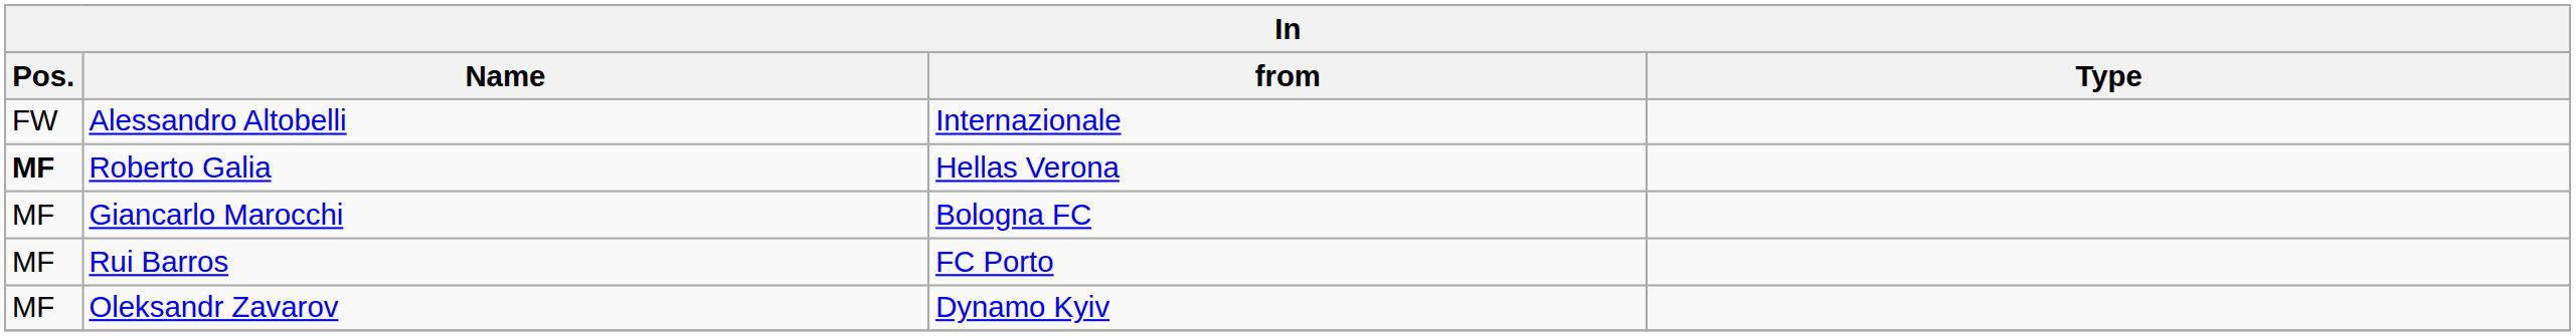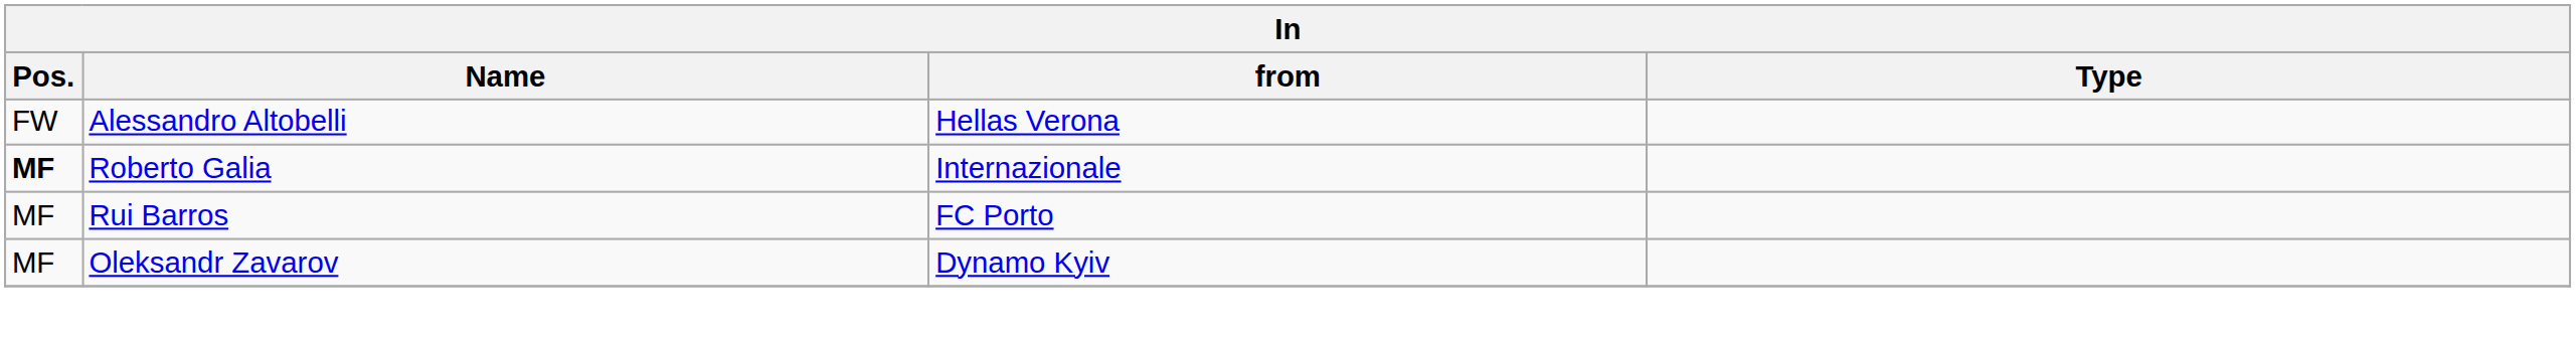 <table class="wikitable" style="font-size:90%;width:99%;">
 <tr>
 <th colspan="4">In</th>
 </tr>
 <tr>
 <th width=3%>Pos.</th>
 <th width=33%>Name</th>
 <th width=28%>from</th>
 <th width=36%>Type</th>
 </tr>
 <tr>
 <td>FW</td>
 <td><a href='#'>Alessandro Altobelli</a></td>
-<td><a href='#'>Internazionale</a></td>
+<td><a href='#'>Hellas Verona</a></td>
 <td></td>
 </tr>
 <tr>
 <td><strong>MF</strong></td>
 <td><a href='#'>Roberto Galia</a></td>
-<td><a href='#'>Hellas Verona</a></td>
-<td></td>
-</tr>
-<tr>
-<td>MF</td>
-<td><a href='#'>Giancarlo Marocchi</a></td>
-<td><a href='#'>Bologna FC</a></td>
+<td><a href='#'>Internazionale</a></td>
 <td></td>
 </tr>
 <tr>
 <td>MF</td>
 <td><a href='#'>Rui Barros</a></td>
 <td><a href='#'>FC Porto</a></td>
 <td></td>
 </tr>
 <tr>
 <td>MF</td>
 <td><a href='#'>Oleksandr Zavarov</a></td>
 <td><a href='#'>Dynamo Kyiv</a></td>
 <td></td>
 </tr>
 <tr>
 </tr>
 </table>
